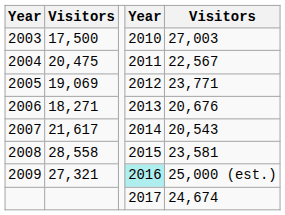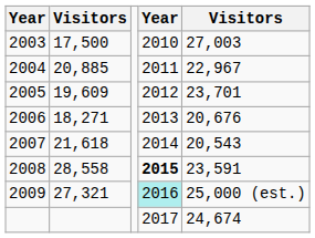 <table class="wikitable" style="float: right">
 <tr>
 <th>Year</th>
 <th>Visitors</th>
 <th rowspan="9" style="background:transparent"></th>
 <th>Year</th>
 <th>Visitors</th>
 </tr>
 <tr>
 <td>2003</td>
 <td>17,500</td>
 <td>2010</td>
 <td>27,003</td>
 </tr>
 <tr>
 <td>2004</td>
-<td>20,475</td>
+<td>20,885</td>
 <td>2011</td>
-<td>22,567</td>
+<td>22,967</td>
 </tr>
 <tr>
 <td>2005</td>
-<td>19,069</td>
+<td>19,609</td>
 <td>2012</td>
-<td>23,771</td>
+<td>23,701</td>
 </tr>
 <tr>
 <td>2006</td>
 <td>18,271</td>
 <td>2013</td>
 <td>20,676</td>
 </tr>
 <tr>
 <td>2007</td>
-<td>21,617</td>
+<td>21,618</td>
 <td>2014</td>
 <td>20,543</td>
 </tr>
 <tr>
 <td>2008</td>
 <td>28,558</td>
-<td>2015</td>
-<td>23,581</td>
+<td><strong>2015</strong></td>
+<td>23,591</td>
 </tr>
 <tr>
 <td>2009</td>
 <td>27,321</td>
 <td style="background: paleturquoise;">2016</td>
 <td>25,000 (est.)</td>
 </tr>
 <tr>
 <td></td>
 <td></td>
 <td>2017</td>
 <td>24,674</td>
 </tr>
 </table>
